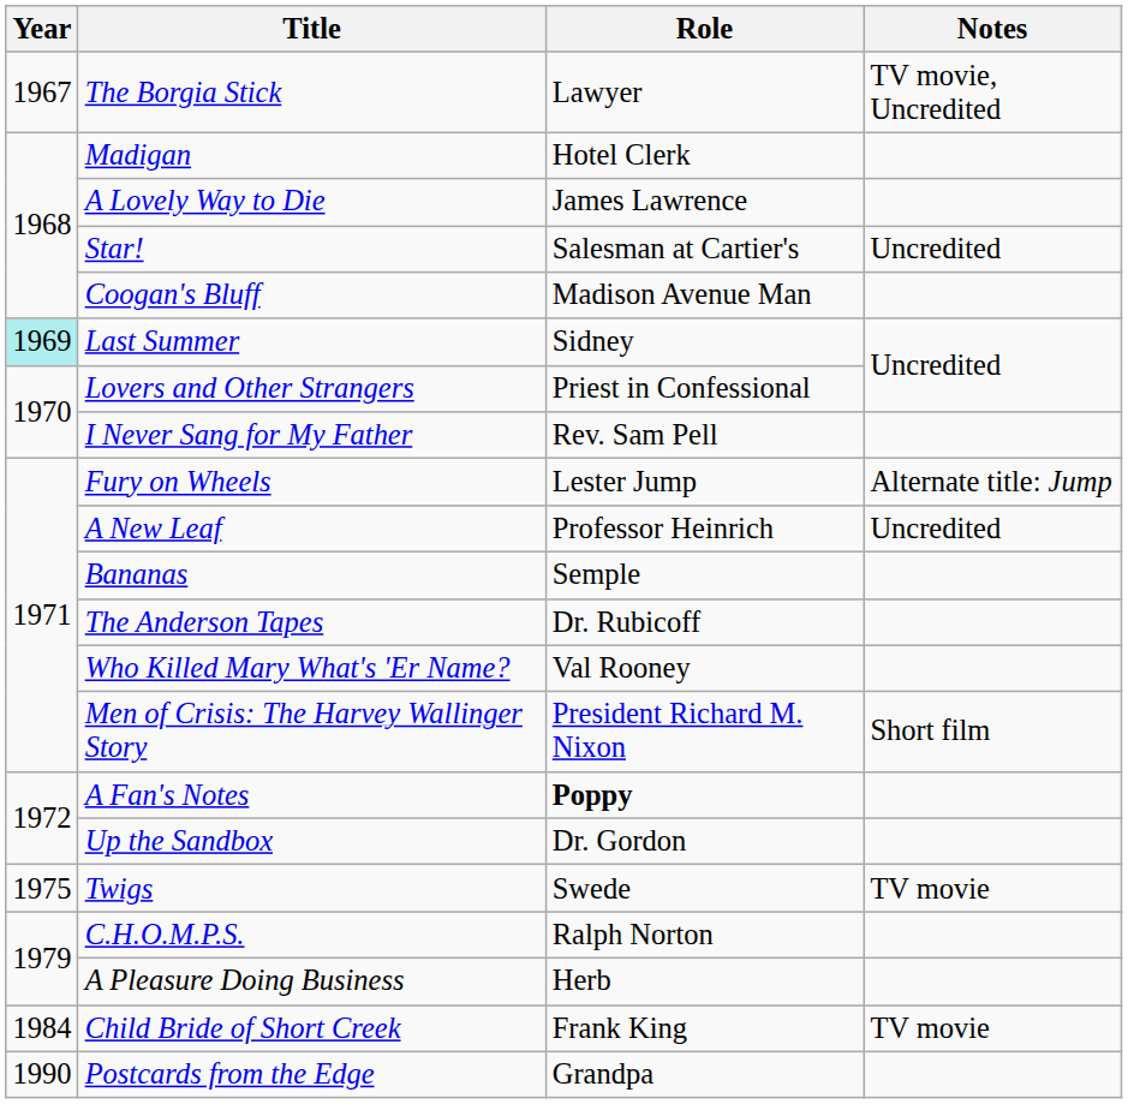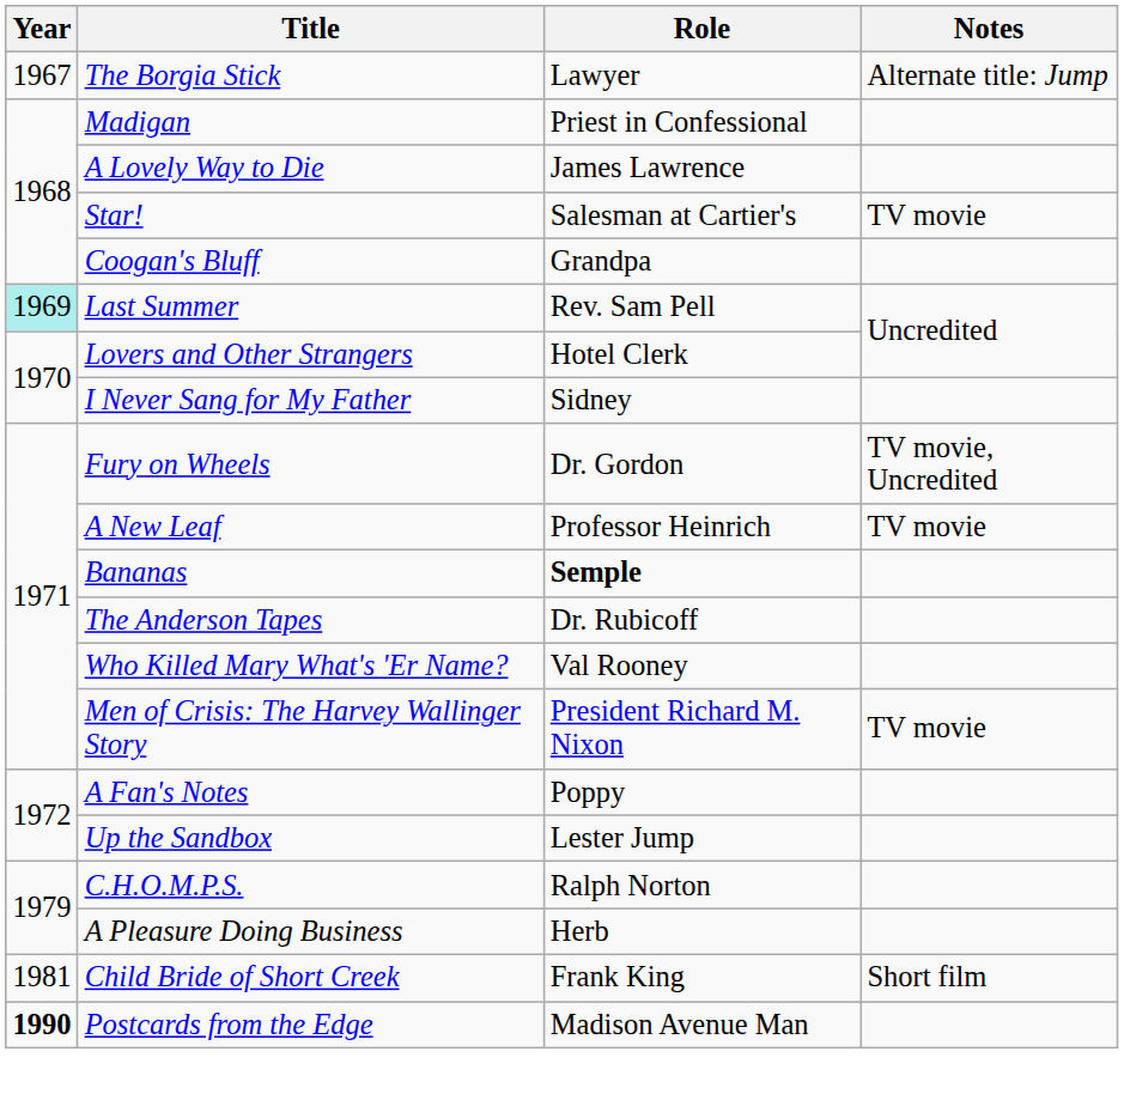 <table class="wikitable sortable">
 <tr>
 <th>Year</th>
 <th>Title</th>
 <th>Role</th>
 <th class="unsortable">Notes</th>
 </tr>
 <tr>
 <td>1967</td>
 <td data-sort-value="Borgia Stick, The"><em><a href='#'>The Borgia Stick</a></em></td>
 <td>Lawyer</td>
-<td>TV movie, Uncredited</td>
+<td>Alternate title: <em>Jump</em></td>
 </tr>
 <tr>
 <td rowspan=4>1968</td>
 <td><em><a href='#'>Madigan</a></em></td>
-<td>Hotel Clerk</td>
+<td>Priest in Confessional</td>
 <td></td>
 </tr>
 <tr>
 <td data-sort-value="Lovely Way to Die, A"><em><a href='#'>A Lovely Way to Die</a></em></td>
 <td>James Lawrence</td>
 <td></td>
 </tr>
 <tr>
 <td><em><a href='#'>Star!</a></em></td>
 <td>Salesman at Cartier's</td>
-<td>Uncredited</td>
+<td>TV movie</td>
 </tr>
 <tr>
 <td><em><a href='#'>Coogan's Bluff</a></em></td>
-<td>Madison Avenue Man</td>
+<td>Grandpa</td>
 <td></td>
 </tr>
 <tr>
 <td style="background: paleturquoise;">1969</td>
 <td><em><a href='#'>Last Summer</a></em></td>
-<td>Sidney</td>
+<td>Rev. Sam Pell</td>
 <td rowspan=2>Uncredited</td>
 </tr>
 <tr>
 <td rowspan=2>1970</td>
 <td><em><a href='#'>Lovers and Other Strangers</a></em></td>
-<td>Priest in Confessional</td>
+<td>Hotel Clerk</td>
 </tr>
 <tr>
 <td><em><a href='#'>I Never Sang for My Father</a></em></td>
-<td>Rev. Sam Pell</td>
+<td>Sidney</td>
 <td></td>
 </tr>
 <tr>
 <td rowspan=6>1971</td>
 <td><em><a href='#'>Fury on Wheels</a></em></td>
-<td>Lester Jump</td>
-<td>Alternate title: <em>Jump</em></td>
+<td>Dr. Gordon</td>
+<td>TV movie, Uncredited</td>
 </tr>
 <tr>
 <td data-sort-value="New Leaf, A"><em><a href='#'>A New Leaf</a></em></td>
 <td>Professor Heinrich</td>
-<td>Uncredited</td>
+<td>TV movie</td>
 </tr>
 <tr>
 <td><em><a href='#'>Bananas</a></em></td>
-<td>Semple</td>
+<td><strong>Semple</strong></td>
 <td></td>
 </tr>
 <tr>
 <td data-sort-value="Anderson Tapes, The"><em><a href='#'>The Anderson Tapes</a></em></td>
 <td>Dr. Rubicoff</td>
 <td></td>
 </tr>
 <tr>
 <td><em><a href='#'>Who Killed Mary What's 'Er Name?</a></em></td>
 <td>Val Rooney</td>
 <td></td>
 </tr>
 <tr>
 <td><em><a href='#'>Men of Crisis: The Harvey Wallinger Story</a></em></td>
 <td><a href='#'>President Richard M. Nixon</a></td>
-<td>Short film</td>
+<td>TV movie</td>
 </tr>
 <tr>
 <td rowspan=2>1972</td>
 <td data-sort-value="Fan's Notes, A"><em><a href='#'>A Fan's Notes</a></em></td>
-<td><strong>Poppy</strong></td>
+<td>Poppy</td>
 <td></td>
 </tr>
 <tr>
 <td><em><a href='#'>Up the Sandbox</a></em></td>
-<td>Dr. Gordon</td>
+<td>Lester Jump</td>
 <td></td>
-</tr>
-<tr>
-<td>1975</td>
-<td><em><a href='#'>Twigs</a></em></td>
-<td>Swede</td>
-<td>TV movie</td>
 </tr>
 <tr>
 <td rowspan=2>1979</td>
 <td><em><a href='#'>C.H.O.M.P.S.</a></em></td>
 <td>Ralph Norton</td>
 <td></td>
 </tr>
 <tr>
 <td data-sort-value="Pleasure Doing Business, A"><em>A Pleasure Doing Business</em></td>
 <td>Herb</td>
 <td></td>
 </tr>
 <tr>
-<td>1984</td>
+<td>1981</td>
 <td><em><a href='#'>Child Bride of Short Creek</a></em></td>
 <td>Frank King</td>
-<td>TV movie</td>
+<td>Short film</td>
 </tr>
 <tr>
-<td>1990</td>
+<td><strong>1990</strong></td>
 <td><em><a href='#'>Postcards from the Edge</a></em></td>
-<td>Grandpa</td>
+<td>Madison Avenue Man</td>
 <td></td>
 </tr>
 </table>
